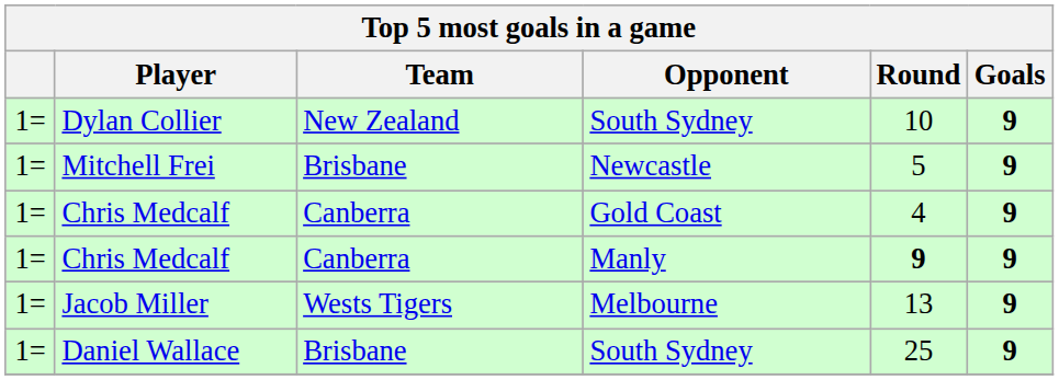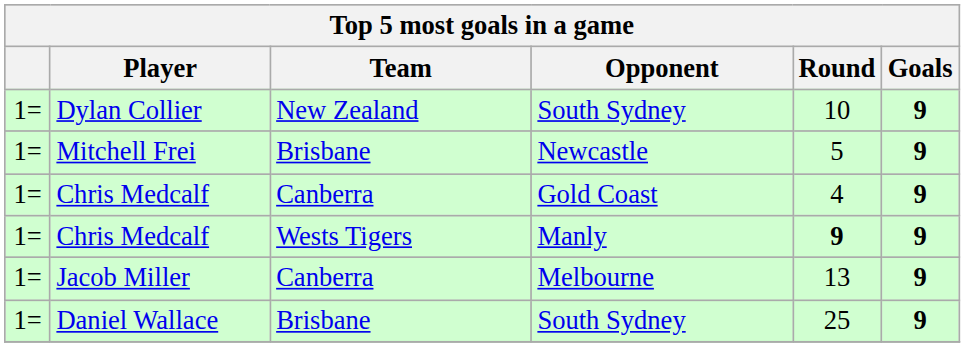 <table class="wikitable" style="text-align:center;">
 <tr>
 <th colspan=9>Top 5 most goals in a game</th>
 </tr>
 <tr>
 <th width=20 abbr="Position"></th>
 <th width=125>Player</th>
 <th width=150>Team</th>
 <th width=150>Opponent</th>
 <th width=20>Round</th>
 <th width=20>Goals</th>
 </tr>
 <tr bgcolor="#d0ffd0">
 <td>1=</td>
 <td style="text-align:left;"><a href='#'>Dylan Collier</a></td>
 <td style="text-align:left;"> <a href='#'>New Zealand</a></td>
 <td style="text-align:left;"> <a href='#'>South Sydney</a></td>
 <td>10</td>
 <td><strong>9</strong></td>
 </tr>
 <tr bgcolor="#d0ffd0">
 <td>1=</td>
 <td style="text-align:left;"><a href='#'>Mitchell Frei</a></td>
 <td style="text-align:left;"> <a href='#'>Brisbane</a></td>
 <td style="text-align:left;"> <a href='#'>Newcastle</a></td>
 <td>5</td>
 <td><strong>9</strong></td>
 </tr>
 <tr bgcolor="#d0ffd0">
 <td>1=</td>
 <td style="text-align:left;"><a href='#'>Chris Medcalf</a></td>
 <td style="text-align:left;"> <a href='#'>Canberra</a></td>
 <td style="text-align:left;"> <a href='#'>Gold Coast</a></td>
 <td>4</td>
 <td><strong>9</strong></td>
 </tr>
 <tr bgcolor="#d0ffd0">
 <td>1=</td>
 <td style="text-align:left;"><a href='#'>Chris Medcalf</a></td>
-<td style="text-align:left;"> <a href='#'>Canberra</a></td>
+<td style="text-align:left;"> <a href='#'>Wests Tigers</a></td>
 <td style="text-align:left;"> <a href='#'>Manly</a></td>
 <td><strong>9</strong></td>
 <td><strong>9</strong></td>
 </tr>
 <tr bgcolor="#d0ffd0">
 <td>1=</td>
 <td style="text-align:left;"><a href='#'>Jacob Miller</a></td>
-<td style="text-align:left;"> <a href='#'>Wests Tigers</a></td>
+<td style="text-align:left;"> <a href='#'>Canberra</a></td>
 <td style="text-align:left;"> <a href='#'>Melbourne</a></td>
 <td>13</td>
 <td><strong>9</strong></td>
 </tr>
 <tr bgcolor="#d0ffd0">
 <td>1=</td>
 <td style="text-align:left;"><a href='#'>Daniel Wallace</a></td>
 <td style="text-align:left;"> <a href='#'>Brisbane</a></td>
 <td style="text-align:left;"> <a href='#'>South Sydney</a></td>
 <td>25</td>
 <td><strong>9</strong></td>
 </tr>
 <tr>
 </tr>
 </table>
